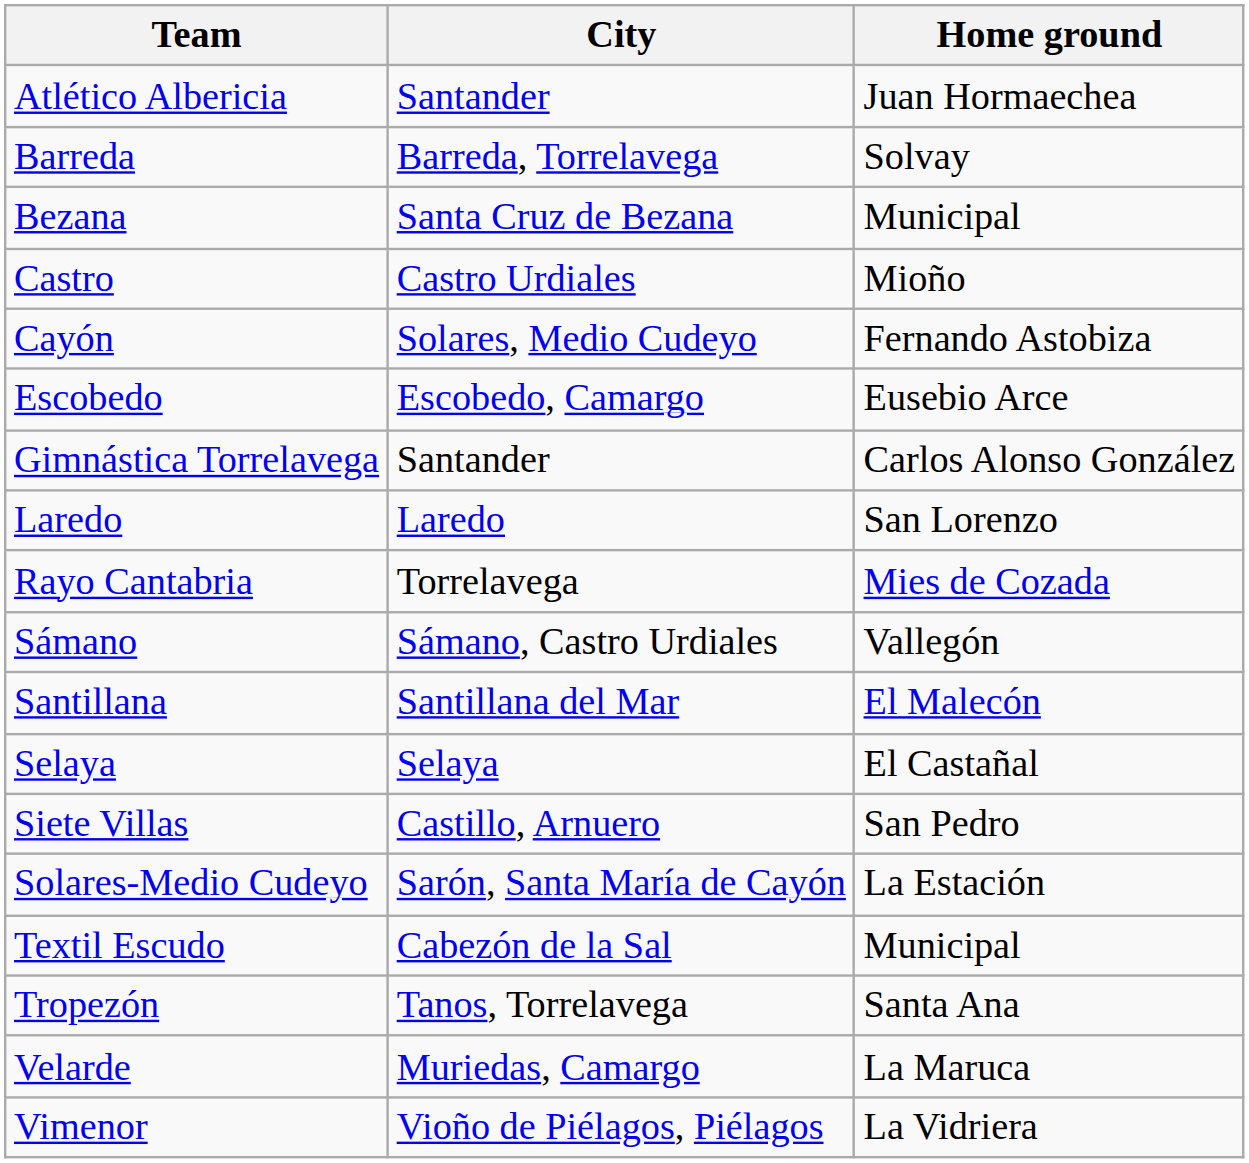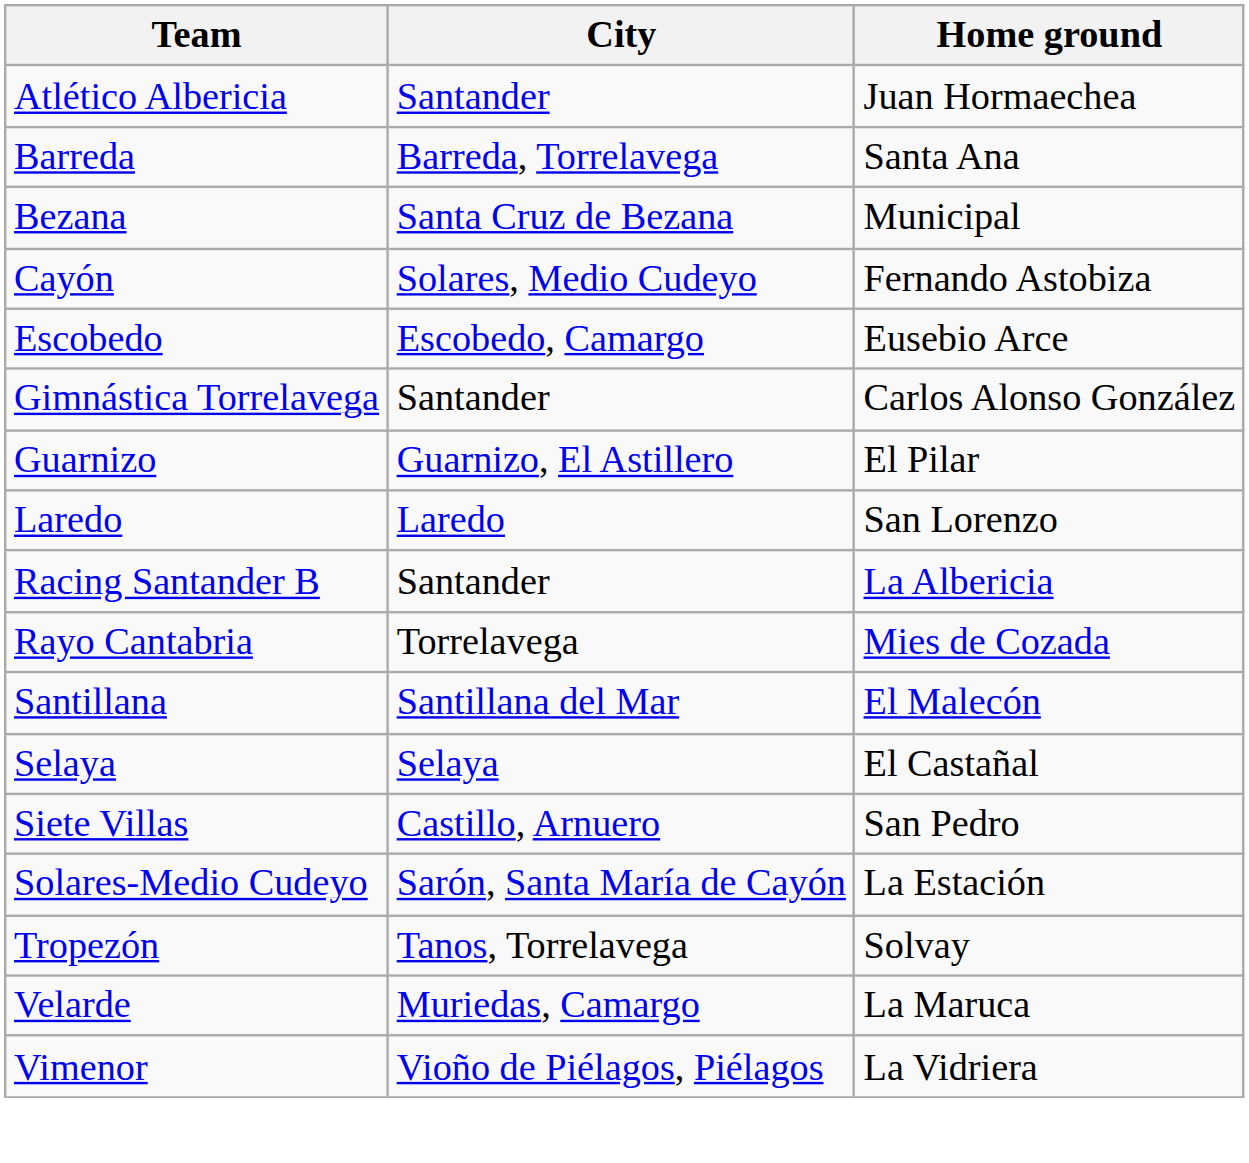 <table class="wikitable sortable">
 <tr>
 <th>Team</th>
 <th>City</th>
 <th>Home ground</th>
 </tr>
 <tr>
 <td><a href='#'>Atlético Albericia</a></td>
 <td><a href='#'>Santander</a></td>
 <td>Juan Hormaechea</td>
 </tr>
 <tr>
 <td><a href='#'>Barreda</a></td>
 <td><a href='#'>Barreda</a>, <a href='#'>Torrelavega</a></td>
-<td>Solvay</td>
+<td>Santa Ana</td>
 </tr>
 <tr>
 <td><a href='#'>Bezana</a></td>
 <td><a href='#'>Santa Cruz de Bezana</a></td>
 <td>Municipal</td>
-</tr>
-<tr>
-<td><a href='#'>Castro</a></td>
-<td><a href='#'>Castro Urdiales</a></td>
-<td>Mioño</td>
 </tr>
 <tr>
 <td><a href='#'>Cayón</a></td>
 <td><a href='#'>Solares</a>, <a href='#'>Medio Cudeyo</a></td>
 <td>Fernando Astobiza</td>
 </tr>
 <tr>
 <td><a href='#'>Escobedo</a></td>
 <td><a href='#'>Escobedo</a>, <a href='#'>Camargo</a></td>
 <td>Eusebio Arce</td>
 </tr>
 <tr>
 <td><a href='#'>Gimnástica Torrelavega</a></td>
 <td>Santander</td>
 <td>Carlos Alonso González</td>
 </tr>
 <tr>
+<td><a href='#'>Guarnizo</a></td>
+<td><a href='#'>Guarnizo</a>, <a href='#'>El Astillero</a></td>
+<td>El Pilar</td>
+</tr>
+<tr>
 <td><a href='#'>Laredo</a></td>
 <td><a href='#'>Laredo</a></td>
 <td>San Lorenzo</td>
 </tr>
 <tr>
+<td><a href='#'>Racing Santander B</a></td>
+<td>Santander</td>
+<td><a href='#'>La Albericia</a></td>
+</tr>
+<tr>
 <td><a href='#'>Rayo Cantabria</a></td>
 <td>Torrelavega</td>
 <td><a href='#'>Mies de Cozada</a></td>
-</tr>
-<tr>
-<td><a href='#'>Sámano</a></td>
-<td><a href='#'>Sámano</a>, Castro Urdiales</td>
-<td>Vallegón</td>
 </tr>
 <tr>
 <td><a href='#'>Santillana</a></td>
 <td><a href='#'>Santillana del Mar</a></td>
 <td><a href='#'>El Malecón</a></td>
 </tr>
 <tr>
 <td><a href='#'>Selaya</a></td>
 <td><a href='#'>Selaya</a></td>
 <td>El Castañal</td>
 </tr>
 <tr>
 <td><a href='#'>Siete Villas</a></td>
 <td><a href='#'>Castillo</a>, <a href='#'>Arnuero</a></td>
 <td>San Pedro</td>
 </tr>
 <tr>
 <td><a href='#'>Solares-Medio Cudeyo</a></td>
 <td><a href='#'>Sarón</a>, <a href='#'>Santa María de Cayón</a></td>
 <td>La Estación</td>
 </tr>
 <tr>
-<td><a href='#'>Textil Escudo</a></td>
-<td><a href='#'>Cabezón de la Sal</a></td>
-<td>Municipal</td>
-</tr>
-<tr>
 <td><a href='#'>Tropezón</a></td>
 <td><a href='#'>Tanos</a>, Torrelavega</td>
-<td>Santa Ana</td>
+<td>Solvay</td>
 </tr>
 <tr>
 <td><a href='#'>Velarde</a></td>
 <td><a href='#'>Muriedas</a>, <a href='#'>Camargo</a></td>
 <td>La Maruca</td>
 </tr>
 <tr>
 <td><a href='#'>Vimenor</a></td>
 <td><a href='#'>Vioño de Piélagos</a>, <a href='#'>Piélagos</a></td>
 <td>La Vidriera</td>
 </tr>
 </table>
